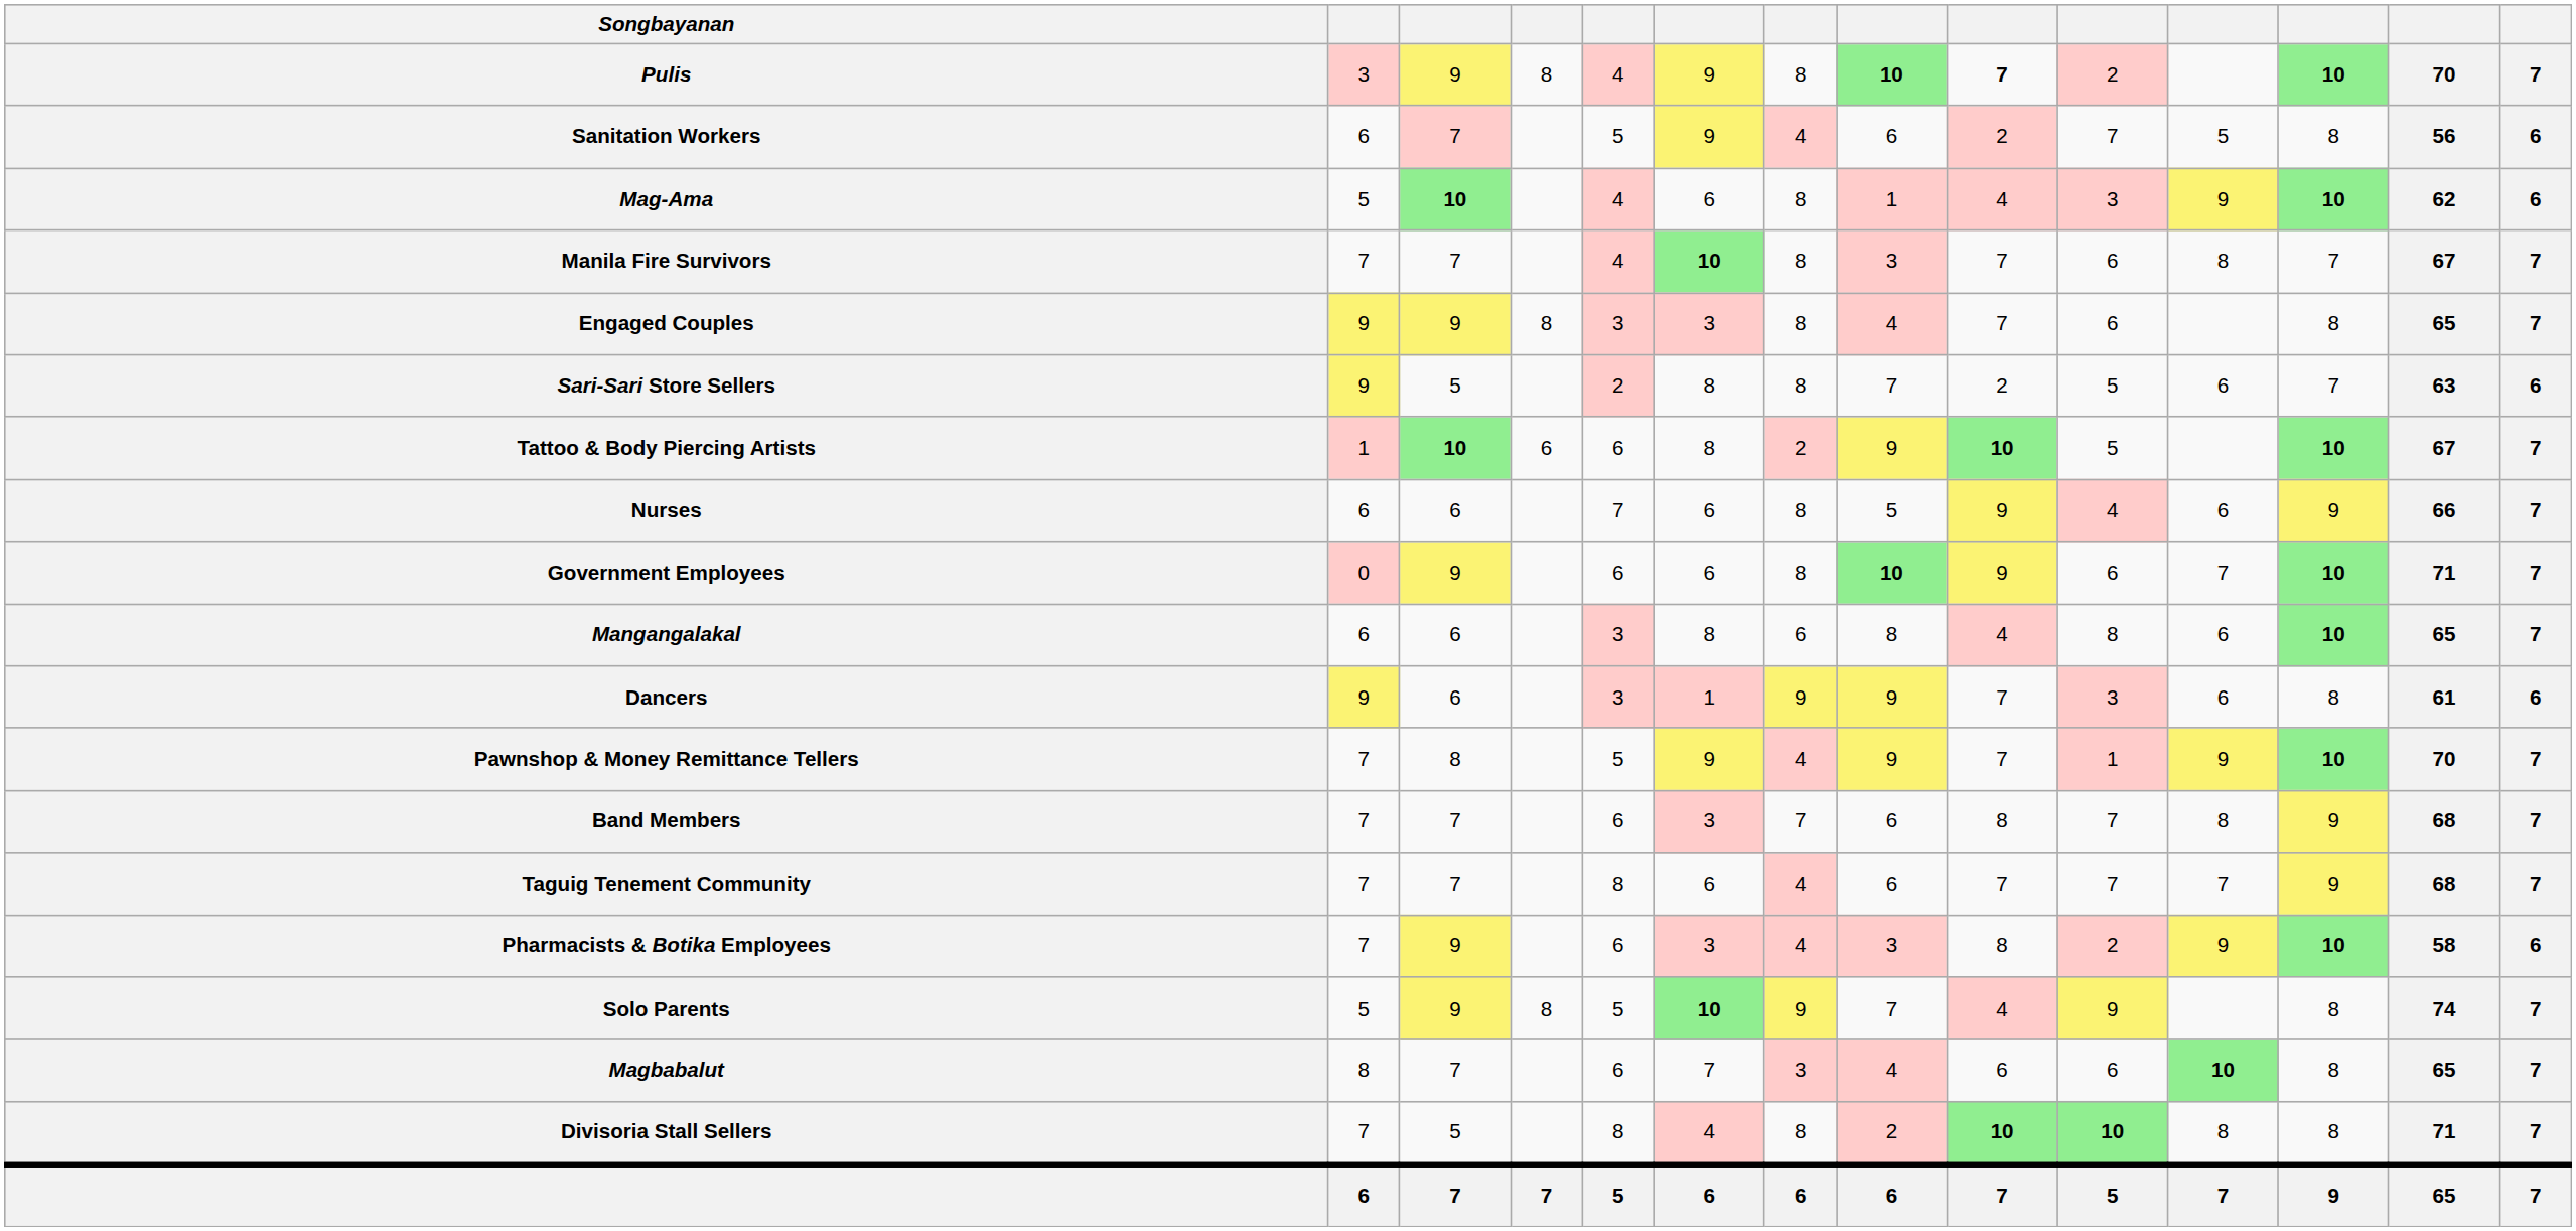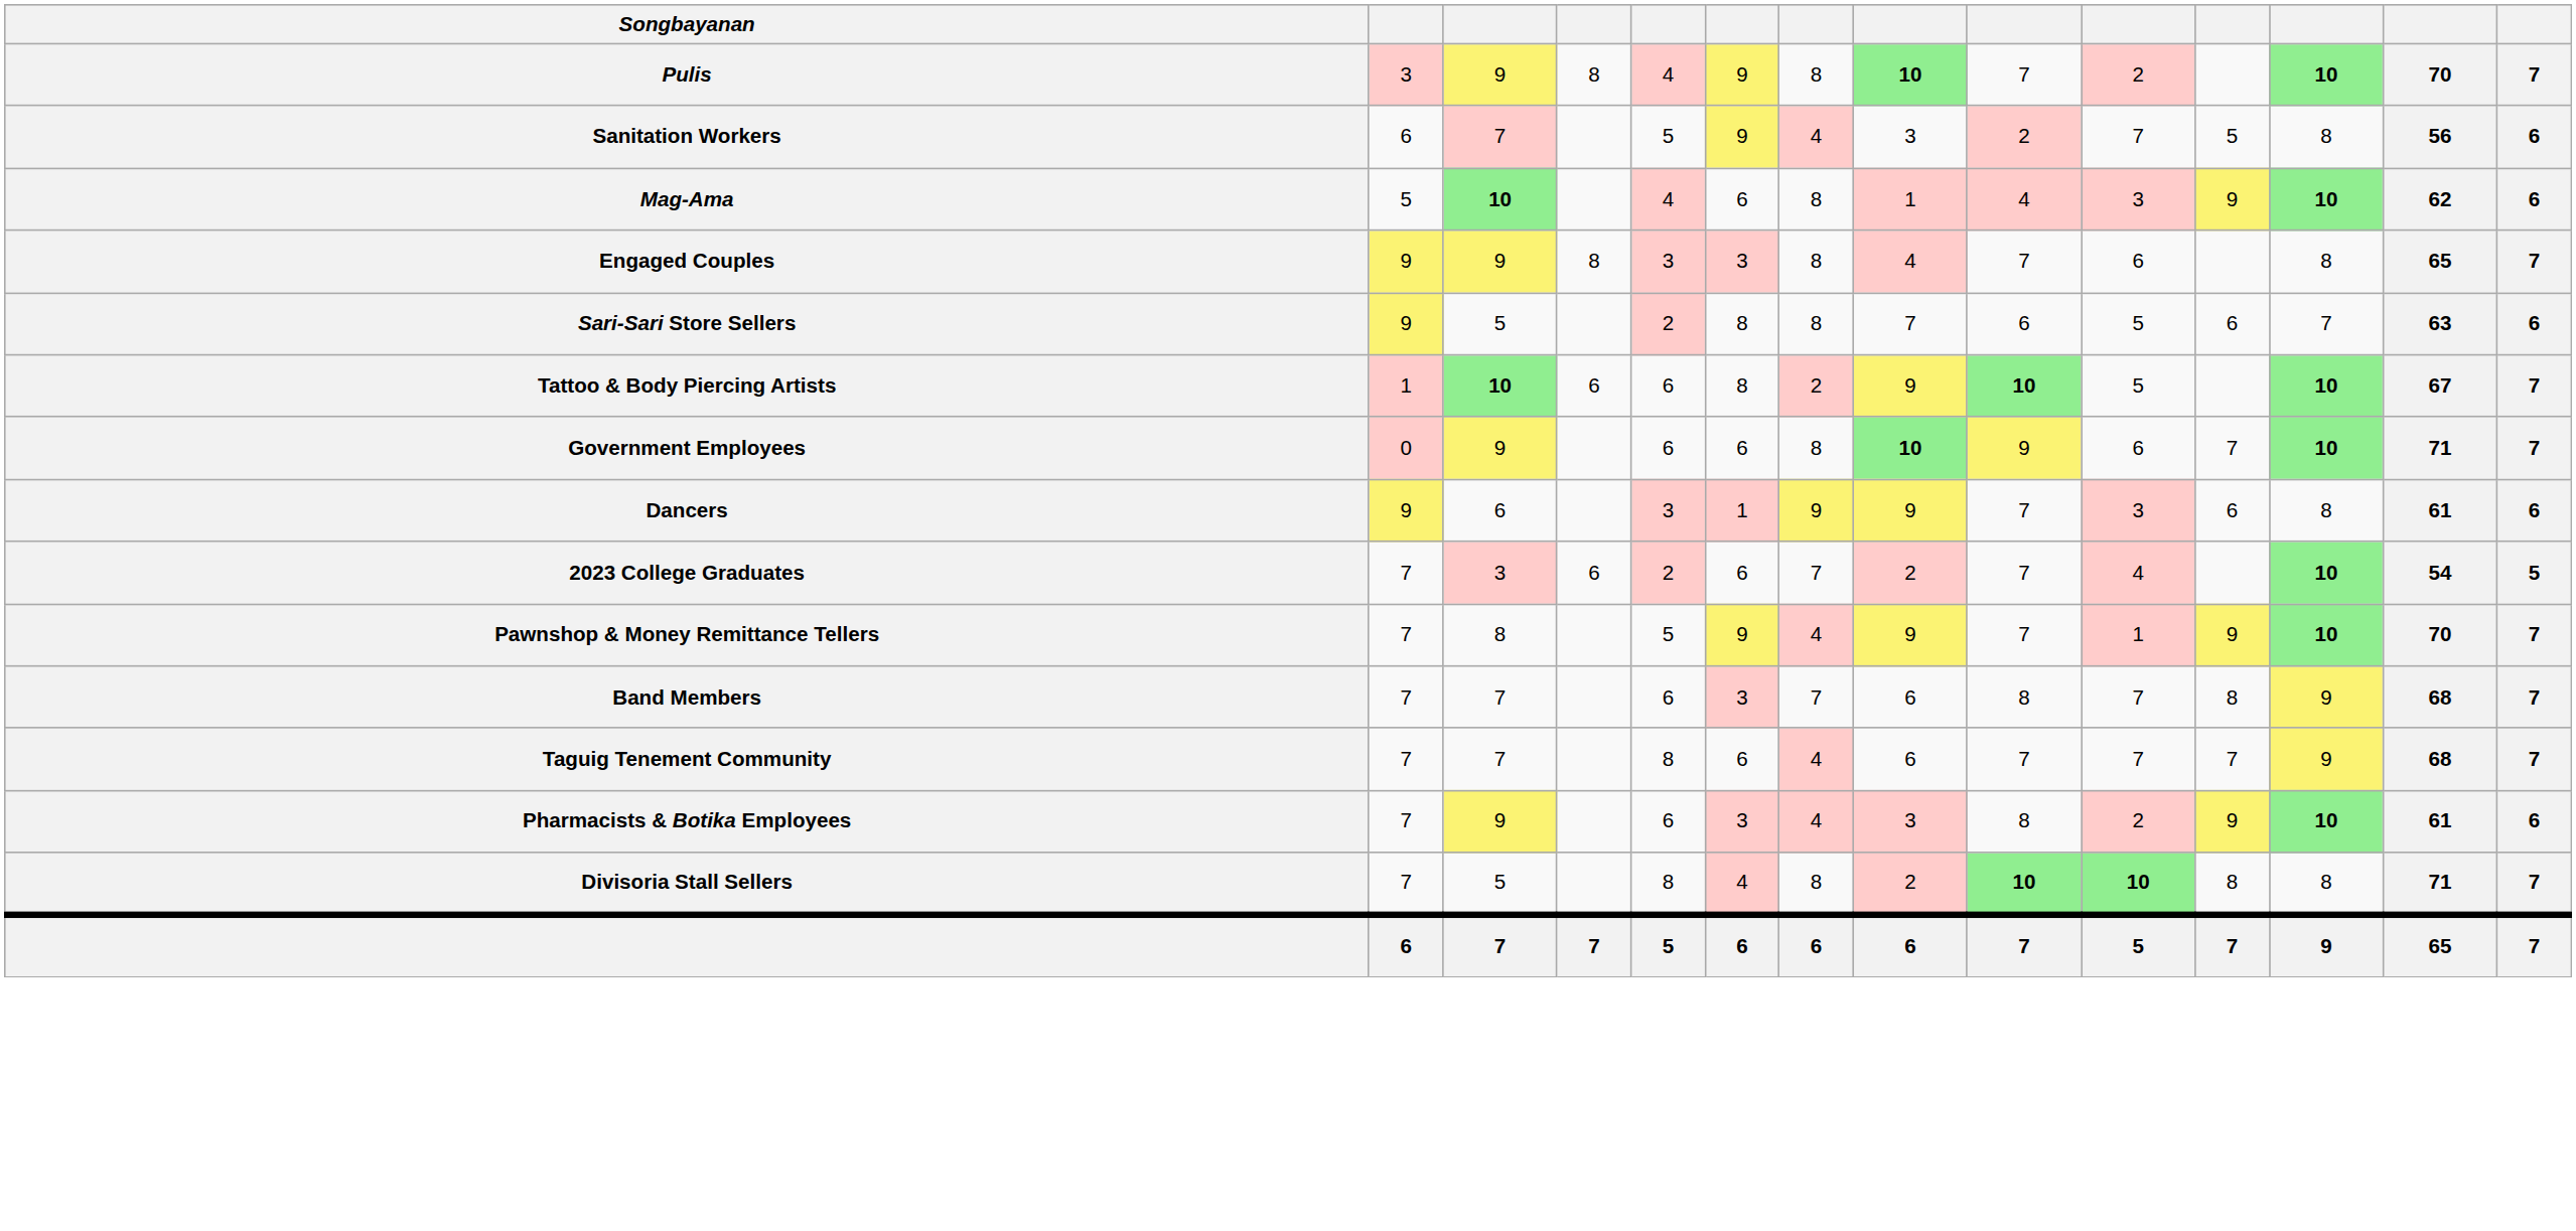 <table class="wikitable sortable"" style="text-align:center; font-size:80%; line-height:18px;" width="100%">
 <tr>
 <th><em>Songbayanan</em></th>
 <th></th>
 <th></th>
 <th></th>
 <th></th>
 <th></th>
 <th></th>
 <th></th>
 <th></th>
 <th></th>
 <th></th>
 <th></th>
 <th></th>
 <th></th>
 </tr>
 <tr style="height: 3em;">
 <th><em>Pulis</em></th>
 <td style="background:#ffcccb;">3</td>
 <td style="background:#FBF373;">9</td>
 <td>8</td>
 <td style="background:#ffcccb;">4</td>
 <td style="background:#FBF373;">9</td>
 <td>8</td>
 <td style="background:lightgreen;"><strong>10</strong></td>
-<td><strong>7</strong></td>
+<td>7</td>
 <td style="background:#ffcccb;">2</td>
 <td></td>
 <td style="background:lightgreen;"><strong>10</strong></td>
 <th>70</th>
 <th><strong>7</strong></th>
 </tr>
 <tr style="height: 3em;">
 <th>Sanitation Workers</th>
 <td>6</td>
 <td style="background:#ffcccb;">7</td>
 <td></td>
 <td>5</td>
 <td style="background:#FBF373;">9</td>
 <td style="background:#ffcccb;">4</td>
-<td>6</td>
+<td>3</td>
 <td style="background:#ffcccb;">2</td>
 <td>7</td>
 <td>5</td>
 <td>8</td>
 <th>56</th>
 <th><strong>6</strong></th>
 </tr>
 <tr style="height: 3em;">
 <th><em>Mag-Ama</em></th>
 <td>5</td>
 <td style="background:lightgreen;"><strong>10</strong></td>
 <td></td>
 <td style="background:#ffcccb;">4</td>
 <td>6</td>
 <td>8</td>
 <td style="background:#ffcccb;">1</td>
 <td style="background:#ffcccb;">4</td>
 <td style="background:#ffcccb;">3</td>
 <td style="background:#FBF373;">9</td>
 <td style="background:lightgreen;"><strong>10</strong></td>
 <th>62</th>
 <th><strong>6</strong></th>
-</tr>
-<tr style="height: 3em;">
-<th>Manila Fire Survivors</th>
-<td>7</td>
-<td>7</td>
-<td></td>
-<td style="background:#ffcccb;">4</td>
-<td style="background:lightgreen;"><strong>10</strong></td>
-<td>8</td>
-<td style="background:#ffcccb;">3</td>
-<td>7</td>
-<td>6</td>
-<td>8</td>
-<td>7</td>
-<th>67</th>
-<th><strong>7</strong></th>
 </tr>
 <tr style="height: 3em;">
 <th>Engaged Couples</th>
 <td style="background:#FBF373;">9</td>
 <td style="background:#FBF373;">9</td>
 <td>8</td>
 <td style="background:#ffcccb;">3</td>
 <td style="background:#ffcccb;">3</td>
 <td>8</td>
 <td style="background:#ffcccb;">4</td>
 <td>7</td>
 <td>6</td>
 <td></td>
 <td>8</td>
 <th>65</th>
 <th>7</th>
 </tr>
 <tr style="height: 3em;">
 <th><em>Sari-Sari</em> Store Sellers</th>
 <td style="background:#FBF373;">9</td>
 <td>5</td>
 <td></td>
 <td style="background:#ffcccb;">2</td>
 <td>8</td>
 <td>8</td>
 <td>7</td>
-<td>2</td>
+<td>6</td>
 <td>5</td>
 <td>6</td>
 <td>7</td>
 <th>63</th>
 <th>6</th>
 </tr>
 <tr style="height: 3em;">
 <th>Tattoo & Body Piercing Artists</th>
 <td style="background:#ffcccb;">1</td>
 <td style="background:lightgreen;"><strong>10</strong></td>
 <td>6</td>
 <td>6</td>
 <td>8</td>
 <td style="background:#ffcccb;">2</td>
 <td style="background:#FBF373;">9</td>
 <td style="background:lightgreen;"><strong>10</strong></td>
 <td>5</td>
 <td></td>
 <td style="background:lightgreen;"><strong>10</strong></td>
 <th>67</th>
 <th>7</th>
 </tr>
 <tr style="height: 3em;">
-<th>Nurses</th>
-<td>6</td>
-<td>6</td>
-<td></td>
-<td>7</td>
-<td>6</td>
-<td>8</td>
-<td>5</td>
-<td style="background:#FBF373;">9</td>
-<td style="background:#ffcccb;">4</td>
-<td>6</td>
-<td style="background:#FBF373;">9</td>
-<th>66</th>
-<th>7</th>
-</tr>
-<tr style="height: 3em;">
 <th>Government Employees</th>
 <td style="background:#ffcccb;">0</td>
 <td style="background:#FBF373;">9</td>
 <td></td>
 <td>6</td>
 <td>6</td>
 <td>8</td>
 <td style="background:lightgreen;"><strong>10</strong></td>
 <td style="background:#FBF373;">9</td>
 <td>6</td>
 <td>7</td>
 <td style="background:lightgreen;"><strong>10</strong></td>
 <th>71</th>
-<th>7</th>
-</tr>
-<tr style="height: 3em;">
-<th><em>Mangangalakal</em></th>
-<td>6</td>
-<td>6</td>
-<td></td>
-<td style="background:#ffcccb;">3</td>
-<td>8</td>
-<td>6</td>
-<td>8</td>
-<td style="background:#ffcccb;">4</td>
-<td>8</td>
-<td>6</td>
-<td style="background:lightgreen;"><strong>10</strong></td>
-<th>65</th>
 <th>7</th>
 </tr>
 <tr style="height: 3em;">
 <th>Dancers</th>
 <td style="background:#FBF373;">9</td>
 <td>6</td>
 <td></td>
 <td style="background:#ffcccb;">3</td>
 <td style="background:#ffcccb;">1</td>
 <td style="background:#FBF373;">9</td>
 <td style="background:#FBF373;">9</td>
 <td>7</td>
 <td style="background:#ffcccb;">3</td>
 <td>6</td>
 <td>8</td>
 <th>61</th>
 <th>6</th>
+</tr>
+<tr style="height: 3em;">
+<th>2023 College Graduates</th>
+<td>7</td>
+<td style="background:#ffcccb;">3</td>
+<td>6</td>
+<td style="background:#ffcccb;">2</td>
+<td>6</td>
+<td>7</td>
+<td style="background:#ffcccb;">2</td>
+<td>7</td>
+<td style="background:#ffcccb;">4</td>
+<td></td>
+<td style="background:lightgreen;"><strong>10</strong></td>
+<th>54</th>
+<th>5</th>
 </tr>
 <tr style="height: 3em;">
 <th>Pawnshop & Money Remittance Tellers</th>
 <td>7</td>
 <td>8</td>
 <td></td>
 <td>5</td>
 <td style="background:#FBF373;">9</td>
 <td style="background:#ffcccb;">4</td>
 <td style="background:#FBF373;">9</td>
 <td>7</td>
 <td style="background:#ffcccb;">1</td>
 <td style="background:#FBF373;">9</td>
 <td style="background:lightgreen;"><strong>10</strong></td>
 <th>70</th>
 <th>7</th>
 </tr>
 <tr style="height: 3em;">
 <th>Band Members</th>
 <td>7</td>
 <td>7</td>
 <td></td>
 <td>6</td>
 <td style="background:#ffcccb;">3</td>
 <td>7</td>
 <td>6</td>
 <td>8</td>
 <td>7</td>
 <td>8</td>
 <td style="background:#FBF373;">9</td>
 <th>68</th>
 <th>7</th>
 </tr>
 <tr style="height: 3em;">
 <th>Taguig Tenement Community</th>
 <td>7</td>
 <td>7</td>
 <td></td>
 <td>8</td>
 <td>6</td>
 <td style="background:#ffcccb;">4</td>
 <td>6</td>
 <td>7</td>
 <td>7</td>
 <td>7</td>
 <td style="background:#FBF373;">9</td>
 <th>68</th>
 <th>7</th>
 </tr>
 <tr style="height: 3em;">
 <th>Pharmacists & <em>Botika</em> Employees</th>
 <td>7</td>
 <td style="background:#FBF373;">9</td>
 <td></td>
 <td>6</td>
 <td style="background:#ffcccb;">3</td>
 <td style="background:#ffcccb;">4</td>
 <td style="background:#ffcccb;">3</td>
 <td>8</td>
 <td style="background:#ffcccb;">2</td>
 <td style="background:#FBF373;">9</td>
 <td style="background:lightgreen;"><strong>10</strong></td>
-<th>58</th>
+<th>61</th>
 <th>6</th>
-</tr>
-<tr style="height: 3em;">
-<th>Solo Parents</th>
-<td>5</td>
-<td style="background:#FBF373;">9</td>
-<td>8</td>
-<td>5</td>
-<td style="background:lightgreen;"><strong>10</strong></td>
-<td style="background:#FBF373;">9</td>
-<td>7</td>
-<td style="background:#ffcccb;">4</td>
-<td style="background:#FBF373;">9</td>
-<td></td>
-<td>8</td>
-<th>74</th>
-<th>7</th>
-</tr>
-<tr style="height: 3em;">
-<th><em>Magbabalut</em></th>
-<td>8</td>
-<td>7</td>
-<td></td>
-<td>6</td>
-<td>7</td>
-<td style="background:#ffcccb;">3</td>
-<td style="background:#ffcccb;">4</td>
-<td>6</td>
-<td>6</td>
-<td style="background:lightgreen;"><strong>10</strong></td>
-<td>8</td>
-<th>65</th>
-<th>7</th>
 </tr>
 <tr style="height: 3em;">
 <th>Divisoria Stall Sellers</th>
 <td>7</td>
 <td>5</td>
 <td></td>
 <td>8</td>
 <td style="background:#ffcccb;">4</td>
 <td>8</td>
 <td style="background:#ffcccb;">2</td>
 <td style="background:lightgreen;"><strong>10</strong></td>
 <td style="background:lightgreen;"><strong>10</strong></td>
 <td>8</td>
 <td>8</td>
 <th>71</th>
 <th>7</th>
 </tr>
 <tr style="border-top: solid 4px; height: 3em;">
 <th></th>
 <th>6</th>
 <th>7</th>
 <th>7</th>
 <th>5</th>
 <th>6</th>
 <th>6</th>
 <th>6</th>
 <th>7</th>
 <th>5</th>
 <th>7</th>
 <th>9</th>
 <th>65</th>
 <th>7</th>
 </tr>
 </table>
